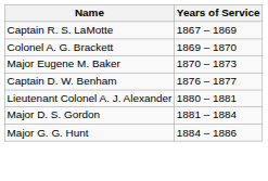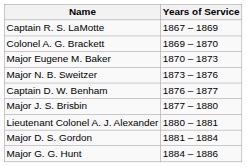 <table class="wikitable">
 <tr>
 <th>Name</th>
 <th>Years of Service</th>
 </tr>
 <tr>
 <td>Captain R. S. LaMotte</td>
 <td>1867 – 1869</td>
 </tr>
 <tr>
 <td>Colonel A. G. Brackett</td>
 <td>1869 – 1870</td>
 </tr>
 <tr>
 <td>Major Eugene M. Baker</td>
 <td>1870 – 1873</td>
 </tr>
 <tr>
+<td>Major N. B. Sweitzer</td>
+<td>1873 – 1876</td>
+</tr>
+<tr>
 <td>Captain D. W. Benham</td>
 <td>1876 – 1877</td>
+</tr>
+<tr>
+<td>Major J. S. Brisbin</td>
+<td>1877 – 1880</td>
 </tr>
 <tr>
 <td>Lieutenant Colonel A. J. Alexander</td>
 <td>1880 – 1881</td>
 </tr>
 <tr>
 <td>Major D. S. Gordon</td>
 <td>1881 – 1884</td>
 </tr>
 <tr>
 <td>Major G. G. Hunt</td>
 <td>1884 – 1886</td>
 </tr>
 </table>
